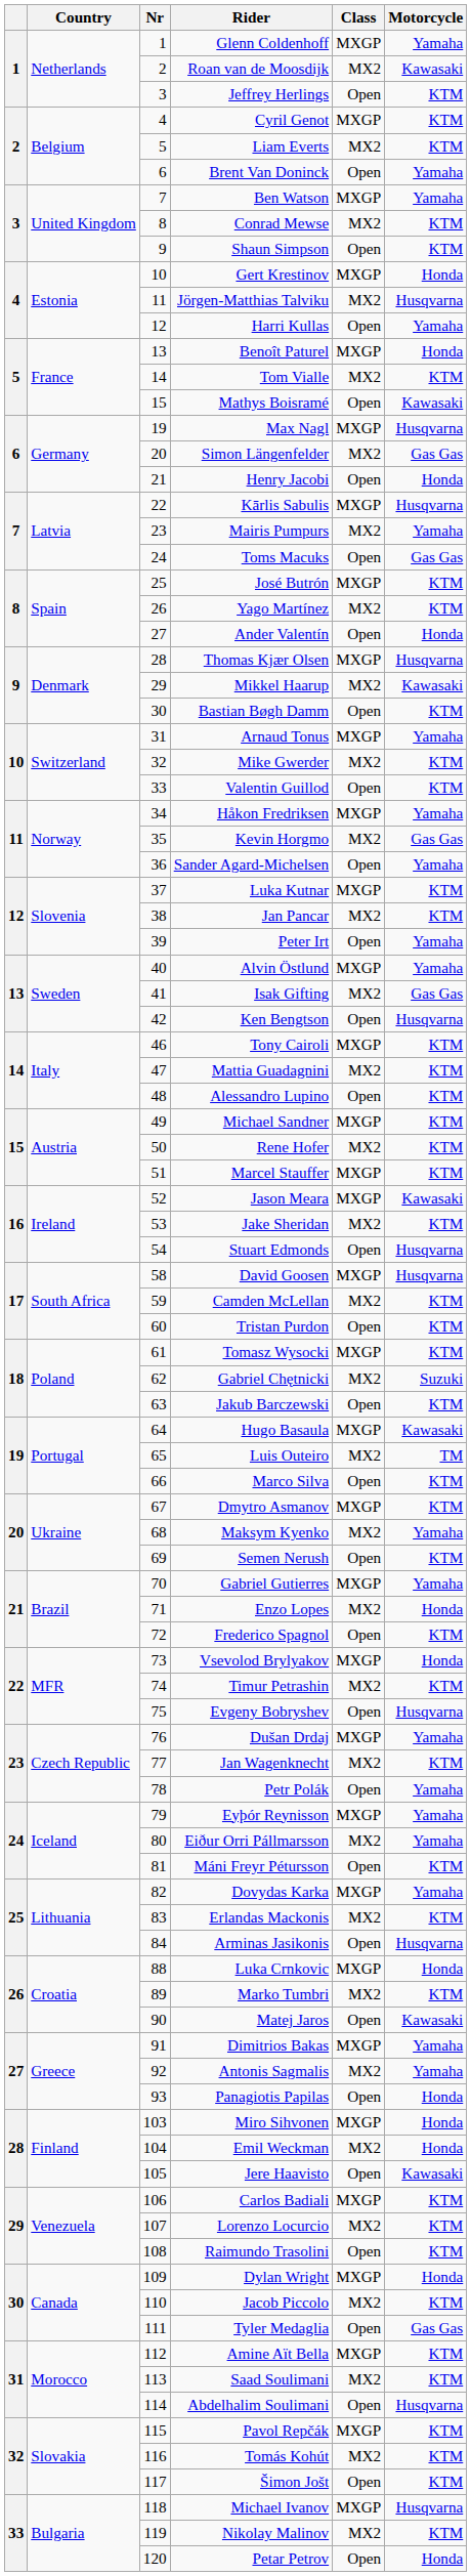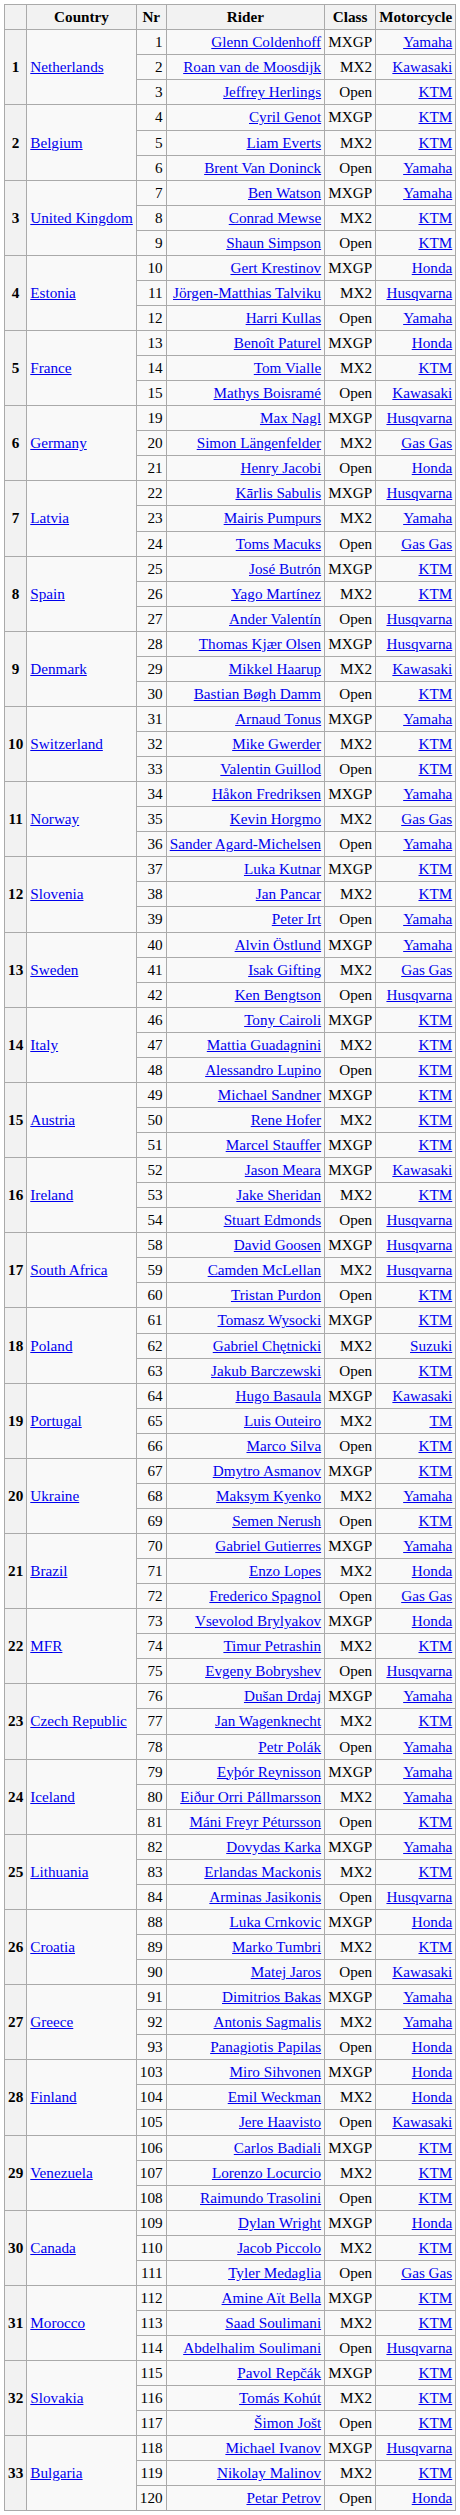 <table class="wikitable" style="font-size: 95%">
 <tr>
 <th></th>
 <th>Country</th>
 <th>Nr</th>
 <th>Rider</th>
 <th>Class</th>
 <th>Motorcycle</th>
 </tr>
 <tr>
 <th rowspan=3>1</th>
 <td rowspan=3> <a href='#'>Netherlands</a></td>
 <td align="right">1</td>
 <td align="right"><a href='#'>Glenn Coldenhoff</a></td>
 <td align="right">MXGP</td>
 <td align="right"><a href='#'>Yamaha</a></td>
 </tr>
 <tr>
 <td align="right">2</td>
 <td align="right"><a href='#'>Roan van de Moosdijk</a></td>
 <td align="right">MX2</td>
 <td align="right"><a href='#'>Kawasaki</a></td>
 </tr>
 <tr>
 <td align="right">3</td>
 <td align="right"><a href='#'>Jeffrey Herlings</a></td>
 <td align="right">Open</td>
 <td align="right"><a href='#'>KTM</a></td>
 </tr>
 <tr>
 <th rowspan=3>2</th>
 <td rowspan=3> <a href='#'>Belgium</a></td>
 <td align="right">4</td>
 <td align="right"><a href='#'>Cyril Genot</a></td>
 <td align="right">MXGP</td>
 <td align="right"><a href='#'>KTM</a></td>
 </tr>
 <tr>
 <td align="right">5</td>
 <td align="right"><a href='#'>Liam Everts</a></td>
 <td align="right">MX2</td>
 <td align="right"><a href='#'>KTM</a></td>
 </tr>
 <tr>
 <td align="right">6</td>
 <td align="right"><a href='#'>Brent Van Doninck</a></td>
 <td align="right">Open</td>
 <td align="right"><a href='#'>Yamaha</a></td>
 </tr>
 <tr>
 <th rowspan=3>3</th>
 <td rowspan=3> <a href='#'>United Kingdom</a></td>
 <td align="right">7</td>
 <td align="right"><a href='#'>Ben Watson</a></td>
 <td align="right">MXGP</td>
 <td align="right"><a href='#'>Yamaha</a></td>
 </tr>
 <tr>
 <td align="right">8</td>
 <td align="right"><a href='#'>Conrad Mewse</a></td>
 <td align="right">MX2</td>
 <td align="right"><a href='#'>KTM</a></td>
 </tr>
 <tr>
 <td align="right">9</td>
 <td align="right"><a href='#'>Shaun Simpson</a></td>
 <td align="right">Open</td>
 <td align="right"><a href='#'>KTM</a></td>
 </tr>
 <tr>
 <th rowspan=3>4</th>
 <td rowspan=3> <a href='#'>Estonia</a></td>
 <td align="right">10</td>
 <td align="right"><a href='#'>Gert Krestinov</a></td>
 <td align="right">MXGP</td>
 <td align="right"><a href='#'>Honda</a></td>
 </tr>
 <tr>
 <td align="right">11</td>
 <td align="right"><a href='#'>Jörgen-Matthias Talviku</a></td>
 <td align="right">MX2</td>
 <td align="right"><a href='#'>Husqvarna</a></td>
 </tr>
 <tr>
 <td align="right">12</td>
 <td align="right"><a href='#'>Harri Kullas</a></td>
 <td align="right">Open</td>
 <td align="right"><a href='#'>Yamaha</a></td>
 </tr>
 <tr>
 <th rowspan=3>5</th>
 <td rowspan=3> <a href='#'>France</a></td>
 <td align="right">13</td>
 <td align="right"><a href='#'>Benoît Paturel</a></td>
 <td align="right">MXGP</td>
 <td align="right"><a href='#'>Honda</a></td>
 </tr>
 <tr>
 <td align="right">14</td>
 <td align="right"><a href='#'>Tom Vialle</a></td>
 <td align="right">MX2</td>
 <td align="right"><a href='#'>KTM</a></td>
 </tr>
 <tr>
 <td align="right">15</td>
 <td align="right"><a href='#'>Mathys Boisramé</a></td>
 <td align="right">Open</td>
 <td align="right"><a href='#'>Kawasaki</a></td>
 </tr>
 <tr>
 <th rowspan=3>6</th>
 <td rowspan=3> <a href='#'>Germany</a></td>
 <td align="right">19</td>
 <td align="right"><a href='#'>Max Nagl</a></td>
 <td align="right">MXGP</td>
 <td align="right"><a href='#'>Husqvarna</a></td>
 </tr>
 <tr>
 <td align="right">20</td>
 <td align="right"><a href='#'>Simon Längenfelder</a></td>
 <td align="right">MX2</td>
 <td align="right"><a href='#'>Gas Gas</a></td>
 </tr>
 <tr>
 <td align="right">21</td>
 <td align="right"><a href='#'>Henry Jacobi</a></td>
 <td align="right">Open</td>
 <td align="right"><a href='#'>Honda</a></td>
 </tr>
 <tr>
 <th rowspan=3>7</th>
 <td rowspan=3> <a href='#'>Latvia</a></td>
 <td align="right">22</td>
 <td align="right"><a href='#'>Kārlis Sabulis</a></td>
 <td align="right">MXGP</td>
 <td align="right"><a href='#'>Husqvarna</a></td>
 </tr>
 <tr>
 <td align="right">23</td>
 <td align="right"><a href='#'>Mairis Pumpurs</a></td>
 <td align="right">MX2</td>
 <td align="right"><a href='#'>Yamaha</a></td>
 </tr>
 <tr>
 <td align="right">24</td>
 <td align="right"><a href='#'>Toms Macuks</a></td>
 <td align="right">Open</td>
 <td align="right"><a href='#'>Gas Gas</a></td>
 </tr>
 <tr>
 <th rowspan=3>8</th>
 <td rowspan=3> <a href='#'>Spain</a></td>
 <td align="right">25</td>
 <td align="right"><a href='#'>José Butrón</a></td>
 <td align="right">MXGP</td>
 <td align="right"><a href='#'>KTM</a></td>
 </tr>
 <tr>
 <td align="right">26</td>
 <td align="right"><a href='#'>Yago Martínez</a></td>
 <td align="right">MX2</td>
 <td align="right"><a href='#'>KTM</a></td>
 </tr>
 <tr>
 <td align="right">27</td>
 <td align="right"><a href='#'>Ander Valentín</a></td>
 <td align="right">Open</td>
-<td align="right"><a href='#'>Honda</a></td>
+<td align="right"><a href='#'>Husqvarna</a></td>
 </tr>
 <tr>
 <th rowspan=3>9</th>
 <td rowspan=3> <a href='#'>Denmark</a></td>
 <td align="right">28</td>
 <td align="right"><a href='#'>Thomas Kjær Olsen</a></td>
 <td align="right">MXGP</td>
 <td align="right"><a href='#'>Husqvarna</a></td>
 </tr>
 <tr>
 <td align="right">29</td>
 <td align="right"><a href='#'>Mikkel Haarup</a></td>
 <td align="right">MX2</td>
 <td align="right"><a href='#'>Kawasaki</a></td>
 </tr>
 <tr>
 <td align="right">30</td>
 <td align="right"><a href='#'>Bastian Bøgh Damm</a></td>
 <td align="right">Open</td>
 <td align="right"><a href='#'>KTM</a></td>
 </tr>
 <tr>
 <th rowspan=3>10</th>
 <td rowspan=3> <a href='#'>Switzerland</a></td>
 <td align="right">31</td>
 <td align="right"><a href='#'>Arnaud Tonus</a></td>
 <td align="right">MXGP</td>
 <td align="right"><a href='#'>Yamaha</a></td>
 </tr>
 <tr>
 <td align="right">32</td>
 <td align="right"><a href='#'>Mike Gwerder</a></td>
 <td align="right">MX2</td>
 <td align="right"><a href='#'>KTM</a></td>
 </tr>
 <tr>
 <td align="right">33</td>
 <td align="right"><a href='#'>Valentin Guillod</a></td>
 <td align="right">Open</td>
 <td align="right"><a href='#'>KTM</a></td>
 </tr>
 <tr>
 <th rowspan=3>11</th>
 <td rowspan=3> <a href='#'>Norway</a></td>
 <td align="right">34</td>
 <td align="right"><a href='#'>Håkon Fredriksen</a></td>
 <td align="right">MXGP</td>
 <td align="right"><a href='#'>Yamaha</a></td>
 </tr>
 <tr>
 <td align="right">35</td>
 <td align="right"><a href='#'>Kevin Horgmo</a></td>
 <td align="right">MX2</td>
 <td align="right"><a href='#'>Gas Gas</a></td>
 </tr>
 <tr>
 <td align="right">36</td>
 <td align="right"><a href='#'>Sander Agard-Michelsen</a></td>
 <td align="right">Open</td>
 <td align="right"><a href='#'>Yamaha</a></td>
 </tr>
 <tr>
 <th rowspan=3>12</th>
 <td rowspan=3> <a href='#'>Slovenia</a></td>
 <td align="right">37</td>
 <td align="right"><a href='#'>Luka Kutnar</a></td>
 <td align="right">MXGP</td>
 <td align="right"><a href='#'>KTM</a></td>
 </tr>
 <tr>
 <td align="right">38</td>
 <td align="right"><a href='#'>Jan Pancar</a></td>
 <td align="right">MX2</td>
 <td align="right"><a href='#'>KTM</a></td>
 </tr>
 <tr>
 <td align="right">39</td>
 <td align="right"><a href='#'>Peter Irt</a></td>
 <td align="right">Open</td>
 <td align="right"><a href='#'>Yamaha</a></td>
 </tr>
 <tr>
 <th rowspan=3>13</th>
 <td rowspan=3> <a href='#'>Sweden</a></td>
 <td align="right">40</td>
 <td align="right"><a href='#'>Alvin Östlund</a></td>
 <td align="right">MXGP</td>
 <td align="right"><a href='#'>Yamaha</a></td>
 </tr>
 <tr>
 <td align="right">41</td>
 <td align="right"><a href='#'>Isak Gifting</a></td>
 <td align="right">MX2</td>
 <td align="right"><a href='#'>Gas Gas</a></td>
 </tr>
 <tr>
 <td align="right">42</td>
 <td align="right"><a href='#'>Ken Bengtson</a></td>
 <td align="right">Open</td>
 <td align="right"><a href='#'>Husqvarna</a></td>
 </tr>
 <tr>
 <th rowspan=3>14</th>
 <td rowspan=3> <a href='#'>Italy</a></td>
 <td align="right">46</td>
 <td align="right"><a href='#'>Tony Cairoli</a></td>
 <td align="right">MXGP</td>
 <td align="right"><a href='#'>KTM</a></td>
 </tr>
 <tr>
 <td align="right">47</td>
 <td align="right"><a href='#'>Mattia Guadagnini</a></td>
 <td align="right">MX2</td>
 <td align="right"><a href='#'>KTM</a></td>
 </tr>
 <tr>
 <td align="right">48</td>
 <td align="right"><a href='#'>Alessandro Lupino</a></td>
 <td align="right">Open</td>
 <td align="right"><a href='#'>KTM</a></td>
 </tr>
 <tr>
 <th rowspan=3>15</th>
 <td rowspan=3> <a href='#'>Austria</a></td>
 <td align="right">49</td>
 <td align="right"><a href='#'>Michael Sandner</a></td>
 <td align="right">MXGP</td>
 <td align="right"><a href='#'>KTM</a></td>
 </tr>
 <tr>
 <td align="right">50</td>
 <td align="right"><a href='#'>Rene Hofer</a></td>
 <td align="right">MX2</td>
 <td align="right"><a href='#'>KTM</a></td>
 </tr>
 <tr>
 <td align="right">51</td>
 <td align="right"><a href='#'>Marcel Stauffer</a></td>
 <td align="right">MXGP</td>
 <td align="right"><a href='#'>KTM</a></td>
 </tr>
 <tr>
 <th rowspan=3>16</th>
 <td rowspan=3> <a href='#'>Ireland</a></td>
 <td align="right">52</td>
 <td align="right"><a href='#'>Jason Meara</a></td>
 <td align="right">MXGP</td>
 <td align="right"><a href='#'>Kawasaki</a></td>
 </tr>
 <tr>
 <td align="right">53</td>
 <td align="right"><a href='#'>Jake Sheridan</a></td>
 <td align="right">MX2</td>
 <td align="right"><a href='#'>KTM</a></td>
 </tr>
 <tr>
 <td align="right">54</td>
 <td align="right"><a href='#'>Stuart Edmonds</a></td>
 <td align="right">Open</td>
 <td align="right"><a href='#'>Husqvarna</a></td>
 </tr>
 <tr>
 <th rowspan=3>17</th>
 <td rowspan=3> <a href='#'>South Africa</a></td>
 <td align="right">58</td>
 <td align="right"><a href='#'>David Goosen</a></td>
 <td align="right">MXGP</td>
 <td align="right"><a href='#'>Husqvarna</a></td>
 </tr>
 <tr>
 <td align="right">59</td>
 <td align="right"><a href='#'>Camden McLellan</a></td>
 <td align="right">MX2</td>
-<td align="right"><a href='#'>KTM</a></td>
+<td align="right"><a href='#'>Husqvarna</a></td>
 </tr>
 <tr>
 <td align="right">60</td>
 <td align="right"><a href='#'>Tristan Purdon</a></td>
 <td align="right">Open</td>
 <td align="right"><a href='#'>KTM</a></td>
 </tr>
 <tr>
 <th rowspan=3>18</th>
 <td rowspan=3> <a href='#'>Poland</a></td>
 <td align="right">61</td>
 <td align="right"><a href='#'>Tomasz Wysocki</a></td>
 <td align="right">MXGP</td>
 <td align="right"><a href='#'>KTM</a></td>
 </tr>
 <tr>
 <td align="right">62</td>
 <td align="right"><a href='#'>Gabriel Chętnicki</a></td>
 <td align="right">MX2</td>
 <td align="right"><a href='#'>Suzuki</a></td>
 </tr>
 <tr>
 <td align="right">63</td>
 <td align="right"><a href='#'>Jakub Barczewski</a></td>
 <td align="right">Open</td>
 <td align="right"><a href='#'>KTM</a></td>
 </tr>
 <tr>
 <th rowspan=3>19</th>
 <td rowspan=3> <a href='#'>Portugal</a></td>
 <td align="right">64</td>
 <td align="right"><a href='#'>Hugo Basaula</a></td>
 <td align="right">MXGP</td>
 <td align="right"><a href='#'>Kawasaki</a></td>
 </tr>
 <tr>
 <td align="right">65</td>
 <td align="right"><a href='#'>Luis Outeiro</a></td>
 <td align="right">MX2</td>
 <td align="right"><a href='#'>TM</a></td>
 </tr>
 <tr>
 <td align="right">66</td>
 <td align="right"><a href='#'>Marco Silva</a></td>
 <td align="right">Open</td>
 <td align="right"><a href='#'>KTM</a></td>
 </tr>
 <tr>
 <th rowspan=3>20</th>
 <td rowspan=3> <a href='#'>Ukraine</a></td>
 <td align="right">67</td>
 <td align="right"><a href='#'>Dmytro Asmanov</a></td>
 <td align="right">MXGP</td>
 <td align="right"><a href='#'>KTM</a></td>
 </tr>
 <tr>
 <td align="right">68</td>
 <td align="right"><a href='#'>Maksym Kyenko</a></td>
 <td align="right">MX2</td>
 <td align="right"><a href='#'>Yamaha</a></td>
 </tr>
 <tr>
 <td align="right">69</td>
 <td align="right"><a href='#'>Semen Nerush</a></td>
 <td align="right">Open</td>
 <td align="right"><a href='#'>KTM</a></td>
 </tr>
 <tr>
 <th rowspan=3>21</th>
 <td rowspan=3> <a href='#'>Brazil</a></td>
 <td align="right">70</td>
 <td align="right"><a href='#'>Gabriel Gutierres</a></td>
 <td align="right">MXGP</td>
 <td align="right"><a href='#'>Yamaha</a></td>
 </tr>
 <tr>
 <td align="right">71</td>
 <td align="right"><a href='#'>Enzo Lopes</a></td>
 <td align="right">MX2</td>
 <td align="right"><a href='#'>Honda</a></td>
 </tr>
 <tr>
 <td align="right">72</td>
 <td align="right"><a href='#'>Frederico Spagnol</a></td>
 <td align="right">Open</td>
-<td align="right"><a href='#'>KTM</a></td>
+<td align="right"><a href='#'>Gas Gas</a></td>
 </tr>
 <tr>
 <th rowspan=3>22</th>
 <td rowspan=3> <a href='#'>MFR</a></td>
 <td align="right">73</td>
 <td align="right"><a href='#'>Vsevolod Brylyakov</a></td>
 <td align="right">MXGP</td>
 <td align="right"><a href='#'>Honda</a></td>
 </tr>
 <tr>
 <td align="right">74</td>
 <td align="right"><a href='#'>Timur Petrashin</a></td>
 <td align="right">MX2</td>
 <td align="right"><a href='#'>KTM</a></td>
 </tr>
 <tr>
 <td align="right">75</td>
 <td align="right"><a href='#'>Evgeny Bobryshev</a></td>
 <td align="right">Open</td>
 <td align="right"><a href='#'>Husqvarna</a></td>
 </tr>
 <tr>
 <th rowspan=3>23</th>
 <td rowspan=3> <a href='#'>Czech Republic</a></td>
 <td align="right">76</td>
 <td align="right"><a href='#'>Dušan Drdaj</a></td>
 <td align="right">MXGP</td>
 <td align="right"><a href='#'>Yamaha</a></td>
 </tr>
 <tr>
 <td align="right">77</td>
 <td align="right"><a href='#'>Jan Wagenknecht</a></td>
 <td align="right">MX2</td>
 <td align="right"><a href='#'>KTM</a></td>
 </tr>
 <tr>
 <td align="right">78</td>
 <td align="right"><a href='#'>Petr Polák</a></td>
 <td align="right">Open</td>
 <td align="right"><a href='#'>Yamaha</a></td>
 </tr>
 <tr>
 <th rowspan=3>24</th>
 <td rowspan=3> <a href='#'>Iceland</a></td>
 <td align="right">79</td>
 <td align="right"><a href='#'>Eyþór Reynisson</a></td>
 <td align="right">MXGP</td>
 <td align="right"><a href='#'>Yamaha</a></td>
 </tr>
 <tr>
 <td align="right">80</td>
 <td align="right"><a href='#'>Eiður Orri Pállmarsson</a></td>
 <td align="right">MX2</td>
 <td align="right"><a href='#'>Yamaha</a></td>
 </tr>
 <tr>
 <td align="right">81</td>
 <td align="right"><a href='#'>Máni Freyr Pétursson</a></td>
 <td align="right">Open</td>
 <td align="right"><a href='#'>KTM</a></td>
 </tr>
 <tr>
 <th rowspan=3>25</th>
 <td rowspan=3> <a href='#'>Lithuania</a></td>
 <td align="right">82</td>
 <td align="right"><a href='#'>Dovydas Karka</a></td>
 <td align="right">MXGP</td>
 <td align="right"><a href='#'>Yamaha</a></td>
 </tr>
 <tr>
 <td align="right">83</td>
 <td align="right"><a href='#'>Erlandas Mackonis</a></td>
 <td align="right">MX2</td>
 <td align="right"><a href='#'>KTM</a></td>
 </tr>
 <tr>
 <td align="right">84</td>
 <td align="right"><a href='#'>Arminas Jasikonis</a></td>
 <td align="right">Open</td>
 <td align="right"><a href='#'>Husqvarna</a></td>
 </tr>
 <tr>
 <th rowspan=3>26</th>
 <td rowspan=3> <a href='#'>Croatia</a></td>
 <td align="right">88</td>
 <td align="right"><a href='#'>Luka Crnkovic</a></td>
 <td align="right">MXGP</td>
 <td align="right"><a href='#'>Honda</a></td>
 </tr>
 <tr>
 <td align="right">89</td>
 <td align="right"><a href='#'>Marko Tumbri</a></td>
 <td align="right">MX2</td>
 <td align="right"><a href='#'>KTM</a></td>
 </tr>
 <tr>
 <td align="right">90</td>
 <td align="right"><a href='#'>Matej Jaros</a></td>
 <td align="right">Open</td>
 <td align="right"><a href='#'>Kawasaki</a></td>
 </tr>
 <tr>
 <th rowspan=3>27</th>
 <td rowspan=3> <a href='#'>Greece</a></td>
 <td align="right">91</td>
 <td align="right"><a href='#'>Dimitrios Bakas</a></td>
 <td align="right">MXGP</td>
 <td align="right"><a href='#'>Yamaha</a></td>
 </tr>
 <tr>
 <td align="right">92</td>
 <td align="right"><a href='#'>Antonis Sagmalis</a></td>
 <td align="right">MX2</td>
 <td align="right"><a href='#'>Yamaha</a></td>
 </tr>
 <tr>
 <td align="right">93</td>
 <td align="right"><a href='#'>Panagiotis Papilas</a></td>
 <td align="right">Open</td>
 <td align="right"><a href='#'>Honda</a></td>
 </tr>
 <tr>
 <th rowspan=3>28</th>
 <td rowspan=3> <a href='#'>Finland</a></td>
 <td align="right">103</td>
 <td align="right"><a href='#'>Miro Sihvonen</a></td>
 <td align="right">MXGP</td>
 <td align="right"><a href='#'>Honda</a></td>
 </tr>
 <tr>
 <td align="right">104</td>
 <td align="right"><a href='#'>Emil Weckman</a></td>
 <td align="right">MX2</td>
 <td align="right"><a href='#'>Honda</a></td>
 </tr>
 <tr>
 <td align="right">105</td>
 <td align="right"><a href='#'>Jere Haavisto</a></td>
 <td align="right">Open</td>
 <td align="right"><a href='#'>Kawasaki</a></td>
 </tr>
 <tr>
 <th rowspan=3>29</th>
 <td rowspan=3> <a href='#'>Venezuela</a></td>
 <td align="right">106</td>
 <td align="right"><a href='#'>Carlos Badiali</a></td>
 <td align="right">MXGP</td>
 <td align="right"><a href='#'>KTM</a></td>
 </tr>
 <tr>
 <td align="right">107</td>
 <td align="right"><a href='#'>Lorenzo Locurcio</a></td>
 <td align="right">MX2</td>
 <td align="right"><a href='#'>KTM</a></td>
 </tr>
 <tr>
 <td align="right">108</td>
 <td align="right"><a href='#'>Raimundo Trasolini</a></td>
 <td align="right">Open</td>
 <td align="right"><a href='#'>KTM</a></td>
 </tr>
 <tr>
 <th rowspan=3>30</th>
 <td rowspan=3> <a href='#'>Canada</a></td>
 <td align="right">109</td>
 <td align="right"><a href='#'>Dylan Wright</a></td>
 <td align="right">MXGP</td>
 <td align="right"><a href='#'>Honda</a></td>
 </tr>
 <tr>
 <td align="right">110</td>
 <td align="right"><a href='#'>Jacob Piccolo</a></td>
 <td align="right">MX2</td>
 <td align="right"><a href='#'>KTM</a></td>
 </tr>
 <tr>
 <td align="right">111</td>
 <td align="right"><a href='#'>Tyler Medaglia</a></td>
 <td align="right">Open</td>
 <td align="right"><a href='#'>Gas Gas</a></td>
 </tr>
 <tr>
 <th rowspan=3>31</th>
 <td rowspan=3> <a href='#'>Morocco</a></td>
 <td align="right">112</td>
 <td align="right"><a href='#'>Amine Aït Bella</a></td>
 <td align="right">MXGP</td>
 <td align="right"><a href='#'>KTM</a></td>
 </tr>
 <tr>
 <td align="right">113</td>
 <td align="right"><a href='#'>Saad Soulimani</a></td>
 <td align="right">MX2</td>
 <td align="right"><a href='#'>KTM</a></td>
 </tr>
 <tr>
 <td align="right">114</td>
 <td align="right"><a href='#'>Abdelhalim Soulimani</a></td>
 <td align="right">Open</td>
 <td align="right"><a href='#'>Husqvarna</a></td>
 </tr>
 <tr>
 <th rowspan=3>32</th>
 <td rowspan=3> <a href='#'>Slovakia</a></td>
 <td align="right">115</td>
 <td align="right"><a href='#'>Pavol Repčák</a></td>
 <td align="right">MXGP</td>
 <td align="right"><a href='#'>KTM</a></td>
 </tr>
 <tr>
 <td align="right">116</td>
 <td align="right"><a href='#'>Tomás Kohút</a></td>
 <td align="right">MX2</td>
 <td align="right"><a href='#'>KTM</a></td>
 </tr>
 <tr>
 <td align="right">117</td>
 <td align="right"><a href='#'>Šimon Jošt</a></td>
 <td align="right">Open</td>
 <td align="right"><a href='#'>KTM</a></td>
 </tr>
 <tr>
 <th rowspan=3>33</th>
 <td rowspan=3> <a href='#'>Bulgaria</a></td>
 <td align="right">118</td>
 <td align="right"><a href='#'>Michael Ivanov</a></td>
 <td align="right">MXGP</td>
 <td align="right"><a href='#'>Husqvarna</a></td>
 </tr>
 <tr>
 <td align="right">119</td>
 <td align="right"><a href='#'>Nikolay Malinov</a></td>
 <td align="right">MX2</td>
 <td align="right"><a href='#'>KTM</a></td>
 </tr>
 <tr>
 <td align="right">120</td>
 <td align="right"><a href='#'>Petar Petrov</a></td>
 <td align="right">Open</td>
 <td align="right"><a href='#'>Honda</a></td>
 </tr>
 <tr>
 </tr>
 </table>
